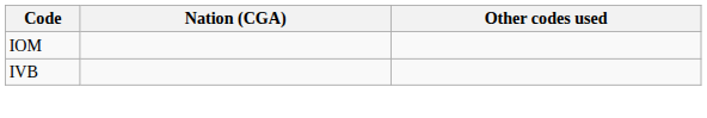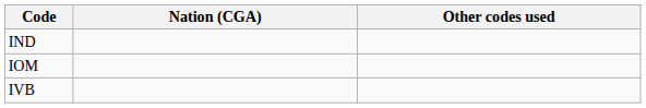 <table class="wikitable">
 <tr>
 <th style="width:4em">Code</th>
 <th style="width:18em">Nation (CGA)</th>
 <th style="width:18em">Other codes used</th>
+</tr>
+<tr>
+<td>IND</td>
+<td></td>
+<td></td>
 </tr>
 <tr>
 <td>IOM</td>
 <td></td>
 <td></td>
 </tr>
 <tr>
 <td>IVB</td>
 <td></td>
 <td></td>
 </tr>
 </table>
